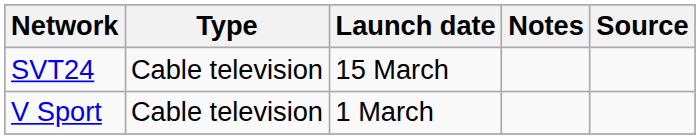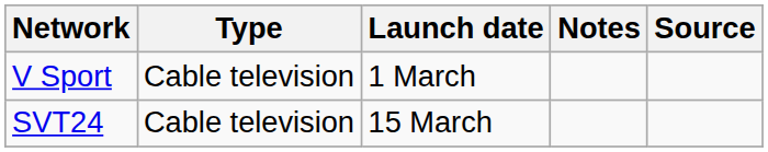 <table class="wikitable sortable">
 <tr>
 <th>Network</th>
 <th>Type</th>
 <th>Launch date</th>
 <th>Notes</th>
 <th>Source</th>
 </tr>
 <tr>
+<td><a href='#'>V Sport</a></td>
+<td>Cable television</td>
+<td>1 March</td>
+<td></td>
+<td></td>
+</tr>
+<tr>
 <td><a href='#'>SVT24</a></td>
 <td>Cable television</td>
 <td>15 March</td>
 <td></td>
 <td></td>
 </tr>
-<tr>
-<td><a href='#'>V Sport</a></td>
-<td>Cable television</td>
-<td>1 March</td>
-<td></td>
-<td></td>
-</tr>
 </table>
